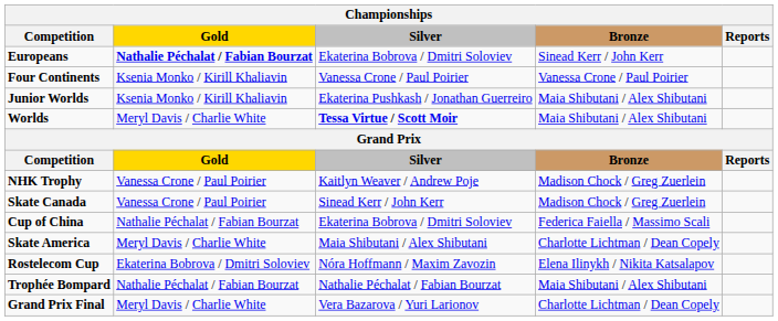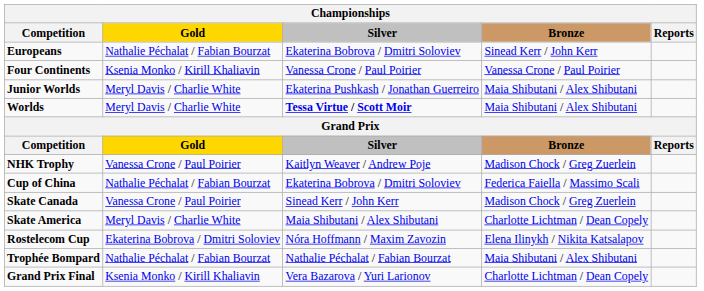 <table class="wikitable">
 <tr>
 <th colspan=5>Championships</th>
 </tr>
 <tr>
 <th>Competition</th>
 <td align="center" bgcolor="gold"><strong>Gold</strong></td>
 <td align="center" bgcolor="silver"><strong>Silver</strong></td>
 <td align="center" bgcolor="cc9966"><strong>Bronze</strong></td>
 <th>Reports</th>
 </tr>
 <tr>
 <td><strong>Europeans</strong></td>
-<td><strong> <a href='#'>Nathalie Péchalat</a> / <a href='#'>Fabian Bourzat</a></strong></td>
+<td> <a href='#'>Nathalie Péchalat</a> / <a href='#'>Fabian Bourzat</a></td>
 <td> <a href='#'>Ekaterina Bobrova</a> / <a href='#'>Dmitri Soloviev</a></td>
 <td> <a href='#'>Sinead Kerr</a> / <a href='#'>John Kerr</a></td>
 <td></td>
 </tr>
 <tr>
 <td><strong>Four Continents</strong></td>
 <td> <a href='#'>Ksenia Monko</a> / <a href='#'>Kirill Khaliavin</a></td>
 <td> <a href='#'>Vanessa Crone</a> / <a href='#'>Paul Poirier</a></td>
 <td> <a href='#'>Vanessa Crone</a> / <a href='#'>Paul Poirier</a></td>
 <td></td>
 </tr>
 <tr>
 <td><strong>Junior Worlds</strong></td>
-<td> <a href='#'>Ksenia Monko</a> / <a href='#'>Kirill Khaliavin</a></td>
+<td> <a href='#'>Meryl Davis</a> / <a href='#'>Charlie White</a></td>
 <td> <a href='#'>Ekaterina Pushkash</a> / <a href='#'>Jonathan Guerreiro</a></td>
 <td> <a href='#'>Maia Shibutani</a> / <a href='#'>Alex Shibutani</a></td>
 <td></td>
 </tr>
 <tr>
 <td><strong>Worlds</strong></td>
 <td> <a href='#'>Meryl Davis</a> / <a href='#'>Charlie White</a></td>
 <td><strong> <a href='#'>Tessa Virtue</a> / <a href='#'>Scott Moir</a></strong></td>
 <td> <a href='#'>Maia Shibutani</a> / <a href='#'>Alex Shibutani</a></td>
 <td></td>
 </tr>
 <tr>
 <th colspan=5>Grand Prix</th>
 </tr>
 <tr>
 <th>Competition</th>
 <td align="center" bgcolor="gold"><strong>Gold</strong></td>
 <td align="center" bgcolor="silver"><strong>Silver</strong></td>
 <td align="center" bgcolor="cc9966"><strong>Bronze</strong></td>
 <th>Reports</th>
 </tr>
 <tr>
 <td><strong>NHK Trophy</strong></td>
 <td> <a href='#'>Vanessa Crone</a> / <a href='#'>Paul Poirier</a></td>
 <td> <a href='#'>Kaitlyn Weaver</a> / <a href='#'>Andrew Poje</a></td>
 <td> <a href='#'>Madison Chock</a> / <a href='#'>Greg Zuerlein</a></td>
 <td></td>
 </tr>
 <tr>
+<td><strong>Cup of China</strong></td>
+<td> <a href='#'>Nathalie Péchalat</a> / <a href='#'>Fabian Bourzat</a></td>
+<td> <a href='#'>Ekaterina Bobrova</a> / <a href='#'>Dmitri Soloviev</a></td>
+<td> <a href='#'>Federica Faiella</a> / <a href='#'>Massimo Scali</a></td>
+<td></td>
+</tr>
+<tr>
 <td><strong>Skate Canada</strong></td>
 <td> <a href='#'>Vanessa Crone</a> / <a href='#'>Paul Poirier</a></td>
 <td> <a href='#'>Sinead Kerr</a> / <a href='#'>John Kerr</a></td>
 <td> <a href='#'>Madison Chock</a> / <a href='#'>Greg Zuerlein</a></td>
-<td></td>
-</tr>
-<tr>
-<td><strong>Cup of China</strong></td>
-<td> <a href='#'>Nathalie Péchalat</a> / <a href='#'>Fabian Bourzat</a></td>
-<td> <a href='#'>Ekaterina Bobrova</a> / <a href='#'>Dmitri Soloviev</a></td>
-<td> <a href='#'>Federica Faiella</a> / <a href='#'>Massimo Scali</a></td>
 <td></td>
 </tr>
 <tr>
 <td><strong>Skate America</strong></td>
 <td> <a href='#'>Meryl Davis</a> / <a href='#'>Charlie White</a></td>
 <td> <a href='#'>Maia Shibutani</a> / <a href='#'>Alex Shibutani</a></td>
 <td> <a href='#'>Charlotte Lichtman</a> / <a href='#'>Dean Copely</a></td>
 <td></td>
 </tr>
 <tr>
 <td><strong>Rostelecom Cup</strong></td>
 <td> <a href='#'>Ekaterina Bobrova</a> / <a href='#'>Dmitri Soloviev</a></td>
 <td> <a href='#'>Nóra Hoffmann</a> / <a href='#'>Maxim Zavozin</a></td>
 <td> <a href='#'>Elena Ilinykh</a> / <a href='#'>Nikita Katsalapov</a></td>
 <td></td>
 </tr>
 <tr>
 <td><strong>Trophée Bompard</strong></td>
 <td> <a href='#'>Nathalie Péchalat</a> / <a href='#'>Fabian Bourzat</a></td>
 <td> <a href='#'>Nathalie Péchalat</a> / <a href='#'>Fabian Bourzat</a></td>
 <td> <a href='#'>Maia Shibutani</a> / <a href='#'>Alex Shibutani</a></td>
 <td></td>
 </tr>
 <tr>
 <td><strong>Grand Prix Final</strong></td>
-<td> <a href='#'>Meryl Davis</a> / <a href='#'>Charlie White</a></td>
+<td> <a href='#'>Ksenia Monko</a> / <a href='#'>Kirill Khaliavin</a></td>
 <td> <a href='#'>Vera Bazarova</a> / <a href='#'>Yuri Larionov</a></td>
 <td> <a href='#'>Charlotte Lichtman</a> / <a href='#'>Dean Copely</a></td>
 <td></td>
 </tr>
 </table>
